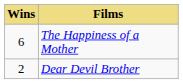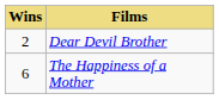 <table class="wikitable" align="center" style="width:25%">
 <tr>
 <th style="background:#EEDD82;" align="center">Wins</th>
 <th style="background:#EEDD82;" align="center">Films</th>
 </tr>
 <tr>
+<td style="text-align:center">2</td>
+<td><em><a href='#'>Dear Devil Brother</a></em></td>
+</tr>
+<tr>
 <td style="text-align:center">6</td>
 <td><em><a href='#'>The Happiness of a Mother</a></em></td>
 </tr>
-<tr>
-<td style="text-align:center">2</td>
-<td><em><a href='#'>Dear Devil Brother</a></em></td>
-</tr>
 </table>
